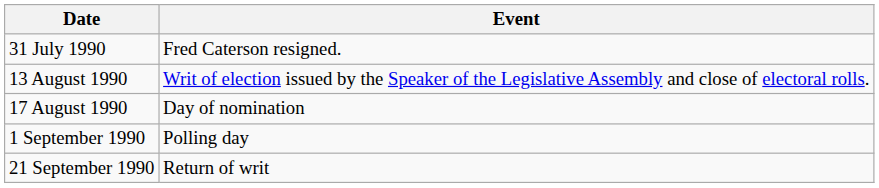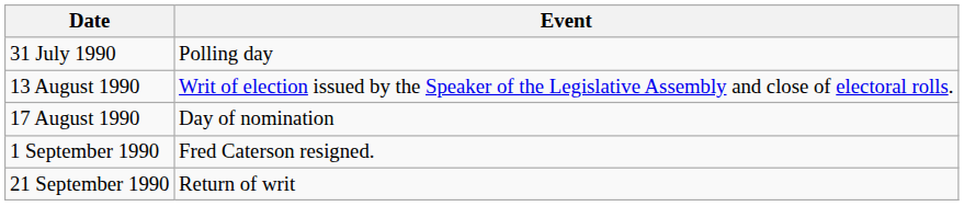 <table class="wikitable">
 <tr>
 <th>Date</th>
 <th>Event</th>
 </tr>
 <tr>
 <td>31 July 1990</td>
-<td>Fred Caterson resigned.</td>
+<td>Polling day</td>
 </tr>
 <tr>
 <td>13 August 1990</td>
 <td><a href='#'>Writ of election</a> issued by the <a href='#'>Speaker of the Legislative Assembly</a> and close of <a href='#'>electoral rolls</a>.</td>
 </tr>
 <tr>
 <td>17 August 1990</td>
 <td>Day of nomination</td>
 </tr>
 <tr>
 <td>1 September 1990</td>
-<td>Polling day</td>
+<td>Fred Caterson resigned.</td>
 </tr>
 <tr>
 <td>21 September 1990</td>
 <td>Return of writ</td>
 </tr>
 </table>
